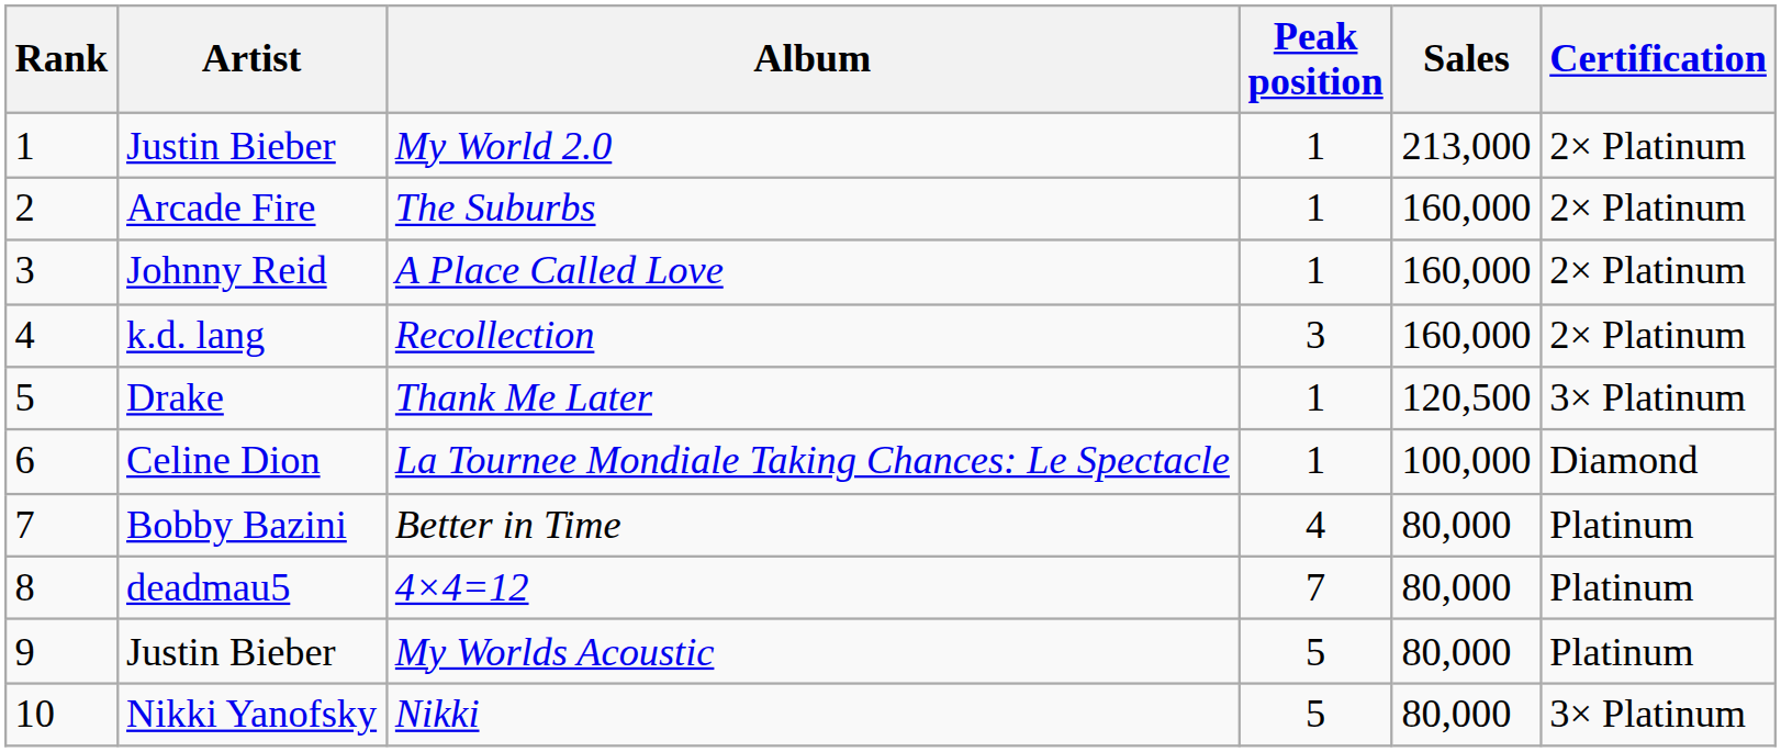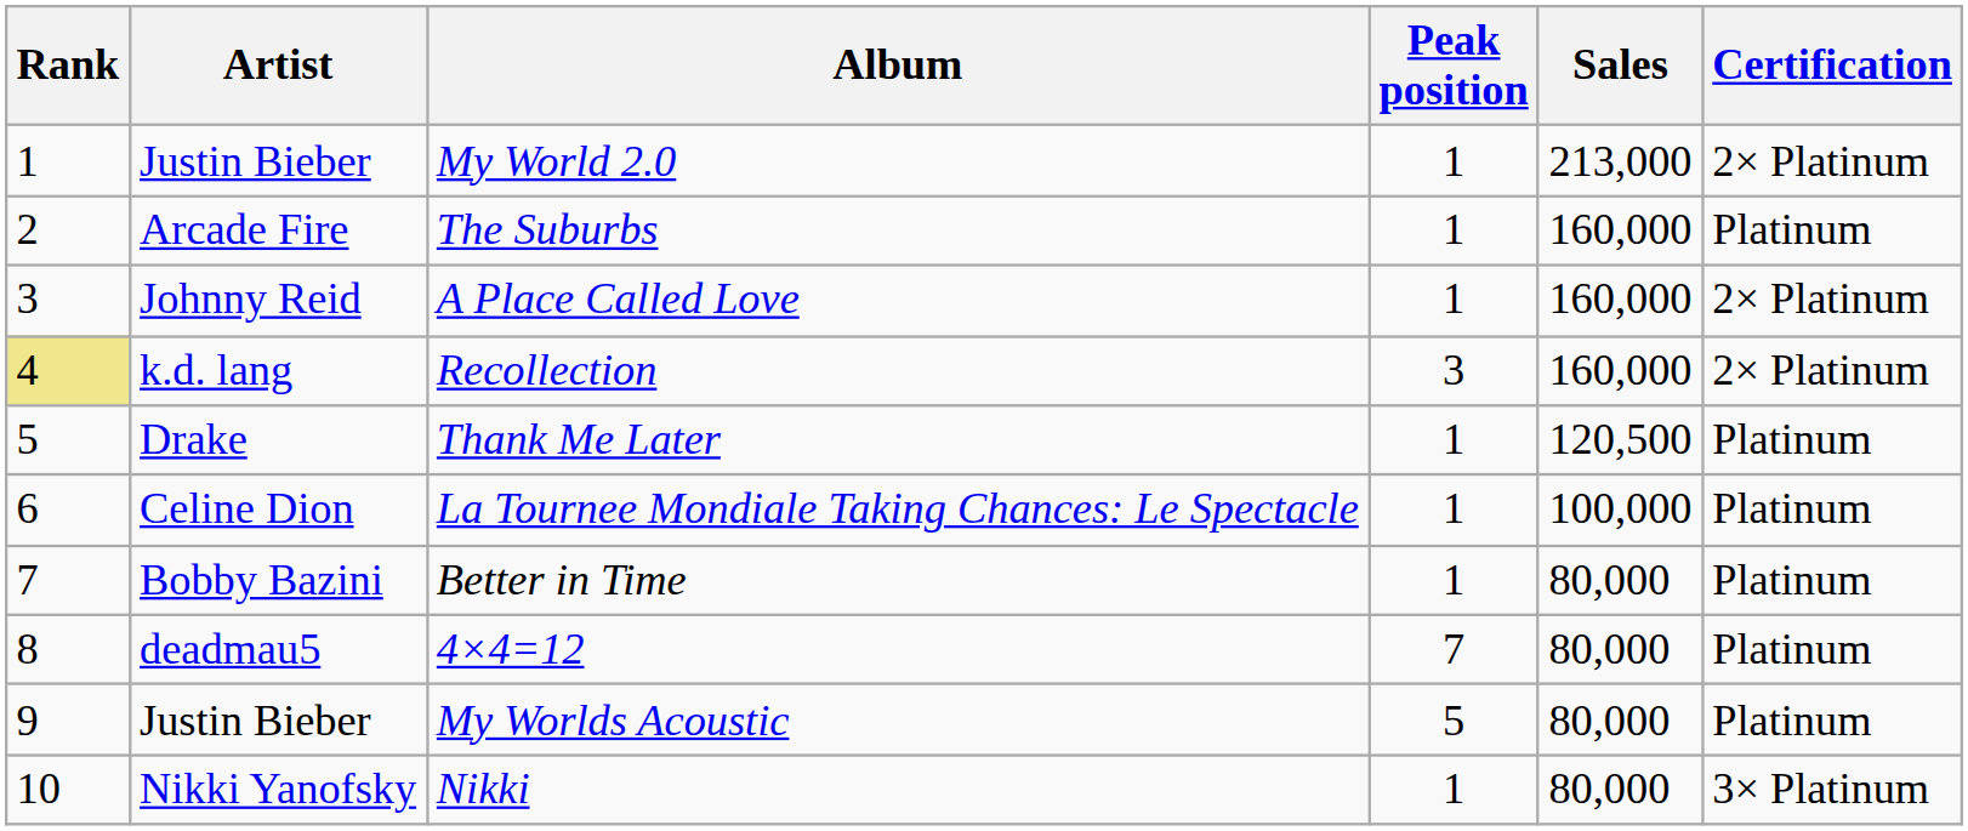 <table class="wikitable sortable">
 <tr>
 <th>Rank</th>
 <th>Artist</th>
 <th>Album</th>
 <th><a href='#'>Peak<br>position</a></th>
 <th>Sales</th>
 <th><a href='#'>Certification</a></th>
 </tr>
 <tr>
 <td>1</td>
 <td><a href='#'>Justin Bieber</a></td>
 <td><em><a href='#'>My World 2.0</a></em></td>
 <td style="text-align:center;">1</td>
 <td>213,000</td>
 <td>2× Platinum</td>
 </tr>
 <tr>
 <td>2</td>
 <td><a href='#'>Arcade Fire</a></td>
 <td><em><a href='#'>The Suburbs</a></em></td>
 <td style="text-align:center;">1</td>
 <td>160,000</td>
-<td>2× Platinum</td>
+<td>Platinum</td>
 </tr>
 <tr>
 <td>3</td>
 <td><a href='#'>Johnny Reid</a></td>
 <td><em><a href='#'>A Place Called Love</a></em></td>
 <td style="text-align:center;">1</td>
 <td>160,000</td>
 <td>2× Platinum</td>
 </tr>
 <tr>
-<td>4</td>
+<td style="background: khaki;">4</td>
 <td><a href='#'>k.d. lang</a></td>
 <td><em><a href='#'>Recollection</a></em></td>
 <td style="text-align:center;">3</td>
 <td>160,000</td>
 <td>2× Platinum</td>
 </tr>
 <tr>
 <td>5</td>
 <td><a href='#'>Drake</a></td>
 <td><em><a href='#'>Thank Me Later</a></em></td>
 <td style="text-align:center;">1</td>
 <td>120,500</td>
-<td>3× Platinum</td>
+<td>Platinum</td>
 </tr>
 <tr>
 <td>6</td>
 <td><a href='#'>Celine Dion</a></td>
 <td><em><a href='#'>La Tournee Mondiale Taking Chances: Le Spectacle</a></em></td>
 <td style="text-align:center;">1</td>
 <td>100,000</td>
-<td>Diamond</td>
+<td>Platinum</td>
 </tr>
 <tr>
 <td>7</td>
 <td><a href='#'>Bobby Bazini</a></td>
 <td><em>Better in Time</em></td>
-<td style="text-align:center;">4</td>
+<td style="text-align:center;">1</td>
 <td>80,000</td>
 <td>Platinum</td>
 </tr>
 <tr>
 <td>8</td>
 <td><a href='#'>deadmau5</a></td>
 <td><em><a href='#'>4×4=12</a></em></td>
 <td style="text-align:center;">7</td>
 <td>80,000</td>
 <td>Platinum</td>
 </tr>
 <tr>
 <td>9</td>
 <td>Justin Bieber</td>
 <td><em><a href='#'>My Worlds Acoustic</a></em></td>
 <td style="text-align:center;">5</td>
 <td>80,000</td>
 <td>Platinum</td>
 </tr>
 <tr>
 <td>10</td>
 <td><a href='#'>Nikki Yanofsky</a></td>
 <td><em><a href='#'>Nikki</a></em></td>
-<td style="text-align:center;">5</td>
+<td style="text-align:center;">1</td>
 <td>80,000</td>
 <td>3× Platinum</td>
 </tr>
 </table>
